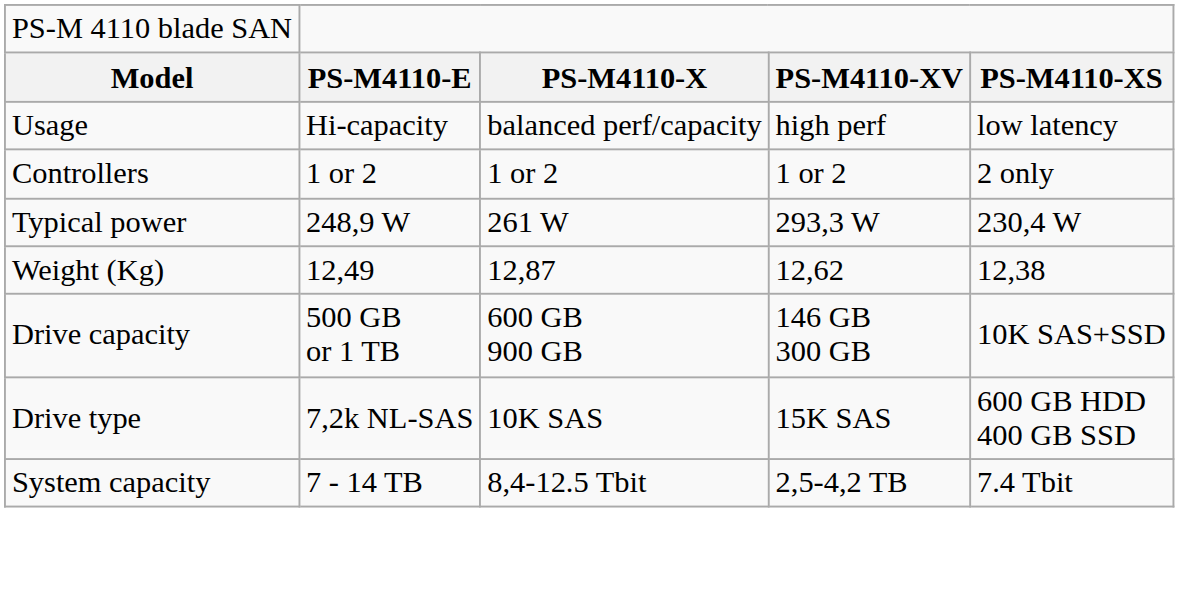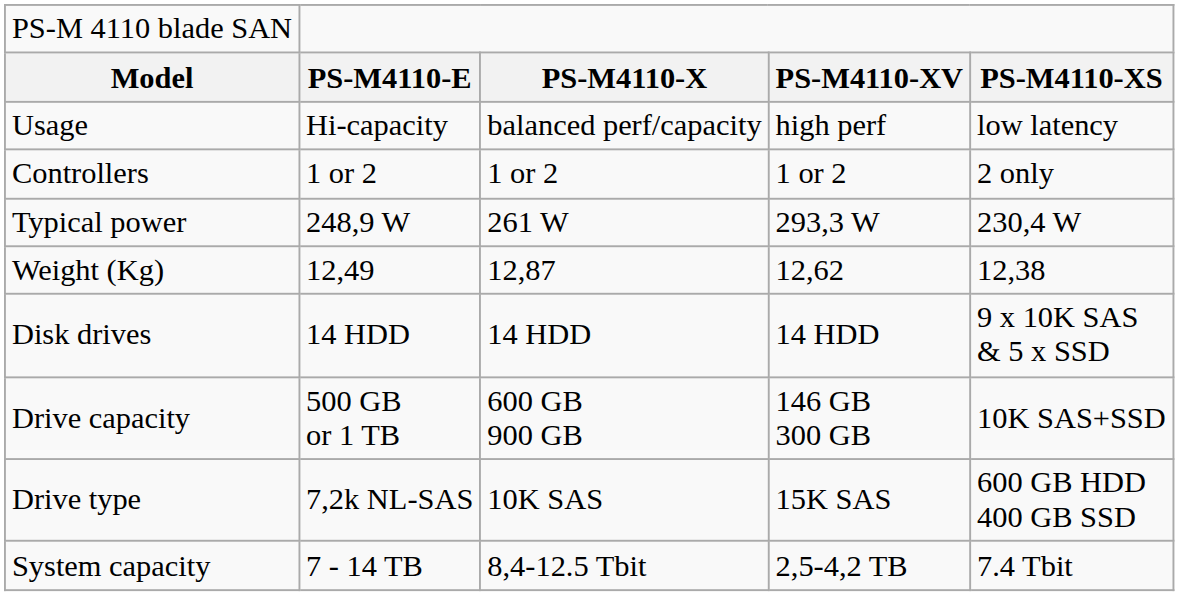 <table class="wikitable">
 <tr>
 <td>PS-M 4110 blade SAN</td>
 </tr>
 <tr>
 <th>Model</th>
 <th>PS-M4110-E</th>
 <th>PS-M4110-X</th>
 <th>PS-M4110-XV</th>
 <th>PS-M4110-XS</th>
 </tr>
 <tr>
 <td>Usage</td>
 <td>Hi-capacity</td>
 <td>balanced perf/capacity</td>
 <td>high perf</td>
 <td>low latency</td>
 </tr>
 <tr>
 <td>Controllers</td>
 <td>1 or 2</td>
 <td>1 or 2</td>
 <td>1 or 2</td>
 <td>2 only</td>
 </tr>
 <tr>
 <td>Typical power</td>
 <td>248,9 W</td>
 <td>261 W</td>
 <td>293,3 W</td>
 <td>230,4 W</td>
 </tr>
 <tr>
 <td>Weight (Kg)</td>
 <td>12,49</td>
 <td>12,87</td>
 <td>12,62</td>
 <td>12,38</td>
 </tr>
 <tr>
+<td>Disk drives</td>
+<td>14 HDD</td>
+<td>14 HDD</td>
+<td>14 HDD</td>
+<td>9 x 10K SAS<br>& 5 x SSD</td>
+</tr>
+<tr>
 <td>Drive capacity</td>
 <td>500 GB<br>or 1 TB</td>
 <td>600 GB<br>900 GB</td>
 <td>146 GB<br>300 GB</td>
 <td>10K SAS+SSD</td>
 </tr>
 <tr>
 <td>Drive type</td>
 <td>7,2k NL-SAS</td>
 <td>10K SAS</td>
 <td>15K SAS</td>
 <td>600 GB HDD<br>400 GB SSD</td>
 </tr>
 <tr>
 <td>System capacity</td>
 <td>7 - 14 TB</td>
 <td>8,4-12.5 Tbit</td>
 <td>2,5-4,2 TB</td>
 <td>7.4 Tbit</td>
 </tr>
 </table>
